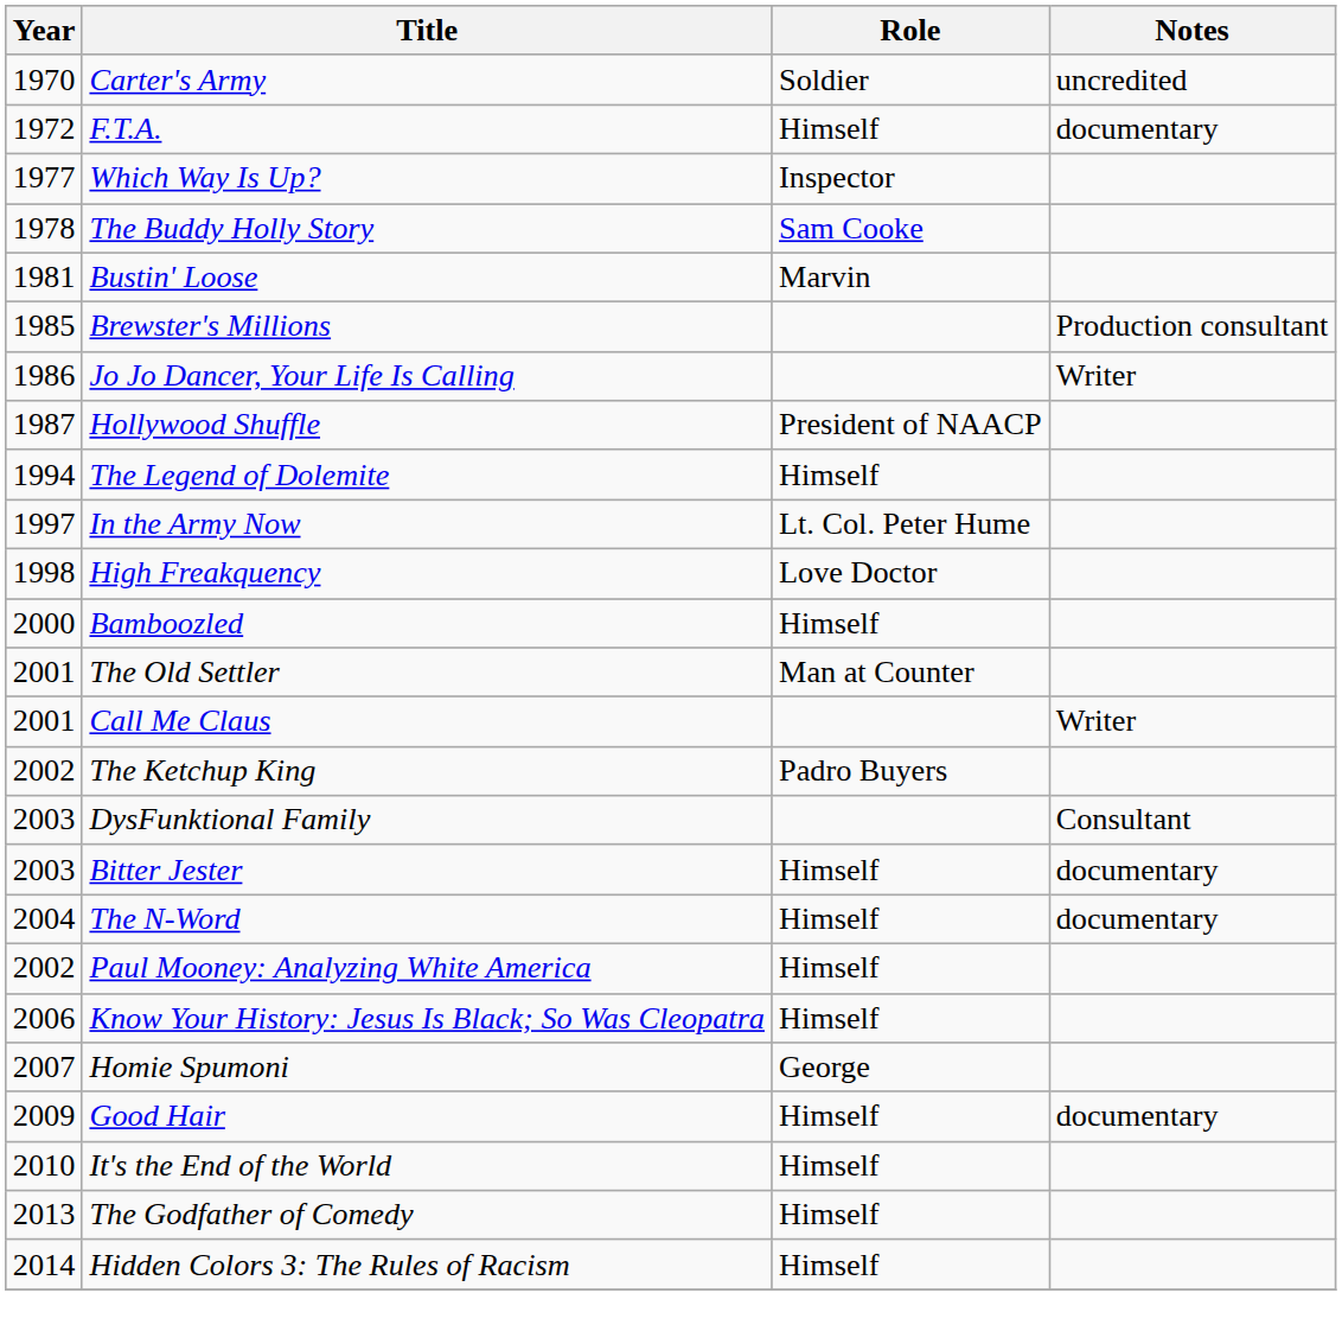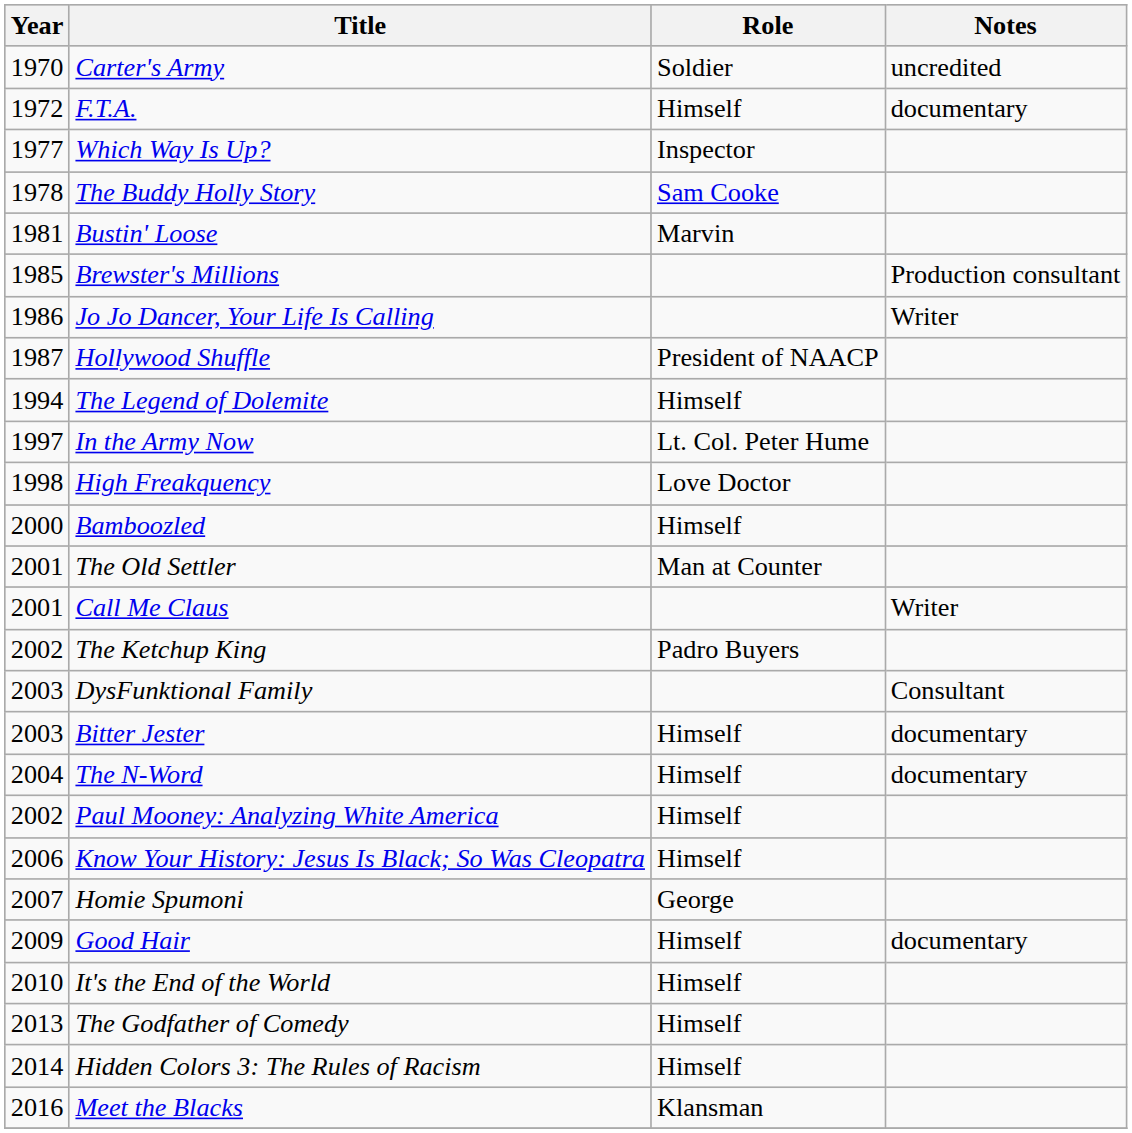 <table class="wikitable unsortable">
 <tr>
 <th>Year</th>
 <th>Title</th>
 <th>Role</th>
 <th class="unsortable">Notes</th>
 </tr>
 <tr>
 <td>1970</td>
 <td><em><a href='#'>Carter's Army</a></em></td>
 <td>Soldier</td>
 <td>uncredited</td>
 </tr>
 <tr>
 <td>1972</td>
 <td><em><a href='#'>F.T.A.</a></em></td>
 <td>Himself</td>
 <td>documentary</td>
 </tr>
 <tr>
 <td>1977</td>
 <td><em><a href='#'>Which Way Is Up?</a></em></td>
 <td>Inspector</td>
 <td></td>
 </tr>
 <tr>
 <td>1978</td>
 <td><em><a href='#'>The Buddy Holly Story</a></em></td>
 <td><a href='#'>Sam Cooke</a></td>
 <td></td>
 </tr>
 <tr>
 <td>1981</td>
 <td><em><a href='#'>Bustin' Loose</a></em></td>
 <td>Marvin</td>
 <td></td>
 </tr>
 <tr>
 <td>1985</td>
 <td><em><a href='#'>Brewster's Millions</a></em></td>
 <td></td>
 <td>Production consultant</td>
 </tr>
 <tr>
 <td>1986</td>
 <td><em><a href='#'>Jo Jo Dancer, Your Life Is Calling</a></em></td>
 <td></td>
 <td>Writer</td>
 </tr>
 <tr>
 <td>1987</td>
 <td><em><a href='#'>Hollywood Shuffle</a></em></td>
 <td>President of NAACP</td>
 <td></td>
 </tr>
 <tr>
 <td>1994</td>
 <td><em><a href='#'>The Legend of Dolemite</a></em></td>
 <td>Himself</td>
 <td></td>
 </tr>
 <tr>
 <td>1997</td>
 <td><em><a href='#'>In the Army Now</a></em></td>
 <td>Lt. Col. Peter Hume</td>
 <td></td>
 </tr>
 <tr>
 <td>1998</td>
 <td><em><a href='#'>High Freakquency</a></em></td>
 <td>Love Doctor</td>
 <td></td>
 </tr>
 <tr>
 <td>2000</td>
 <td><em><a href='#'>Bamboozled</a></em></td>
 <td>Himself</td>
 <td></td>
 </tr>
 <tr>
 <td>2001</td>
 <td><em>The Old Settler</em></td>
 <td>Man at Counter</td>
 <td></td>
 </tr>
 <tr>
 <td>2001</td>
 <td><em><a href='#'>Call Me Claus</a></em></td>
 <td></td>
 <td>Writer</td>
 </tr>
 <tr>
 <td>2002</td>
 <td><em>The Ketchup King</em></td>
 <td>Padro Buyers</td>
 <td></td>
 </tr>
 <tr>
 <td>2003</td>
 <td><em>DysFunktional Family</em></td>
 <td></td>
 <td>Consultant</td>
 </tr>
 <tr>
 <td>2003</td>
 <td><em><a href='#'>Bitter Jester</a></em></td>
 <td>Himself</td>
 <td>documentary</td>
 </tr>
 <tr>
 <td>2004</td>
 <td><em><a href='#'>The N-Word</a></em></td>
 <td>Himself</td>
 <td>documentary</td>
 </tr>
 <tr>
 <td>2002</td>
 <td><em><a href='#'>Paul Mooney: Analyzing White America</a></em></td>
 <td>Himself</td>
 <td></td>
 </tr>
 <tr>
 <td>2006</td>
 <td><em><a href='#'>Know Your History: Jesus Is Black; So Was Cleopatra</a></em></td>
 <td>Himself</td>
 <td></td>
 </tr>
 <tr>
 <td>2007</td>
 <td><em>Homie Spumoni</em></td>
 <td>George</td>
 <td></td>
 </tr>
 <tr>
 <td>2009</td>
 <td><em><a href='#'>Good Hair</a></em></td>
 <td>Himself</td>
 <td>documentary</td>
 </tr>
 <tr>
 <td>2010</td>
 <td><em>It's the End of the World</em></td>
 <td>Himself</td>
 <td></td>
 </tr>
 <tr>
 <td>2013</td>
 <td><em>The Godfather of Comedy</em></td>
 <td>Himself</td>
 <td></td>
 </tr>
 <tr>
 <td>2014</td>
 <td><em>Hidden Colors 3: The Rules of Racism</em></td>
 <td>Himself</td>
 <td></td>
 </tr>
 <tr>
+<td>2016</td>
+<td><em><a href='#'>Meet the Blacks</a></em></td>
+<td>Klansman</td>
+<td></td>
+</tr>
+<tr>
 </tr>
 </table>
